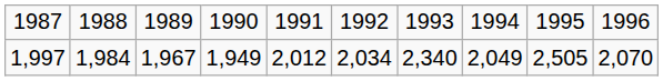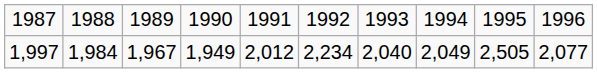 <table class="wikitable" style="text-align:center">
 <tr>
 <td>1987</td>
 <td>1988</td>
 <td>1989</td>
 <td>1990</td>
 <td>1991</td>
 <td>1992</td>
 <td>1993</td>
 <td>1994</td>
 <td>1995</td>
 <td>1996</td>
 </tr>
 <tr>
 <td>1,997</td>
 <td>1,984</td>
 <td>1,967</td>
 <td>1,949</td>
 <td>2,012</td>
-<td>2,034</td>
-<td>2,340</td>
+<td>2,234</td>
+<td>2,040</td>
 <td>2,049</td>
 <td>2,505</td>
-<td>2,070</td>
+<td>2,077</td>
 </tr>
 </table>
